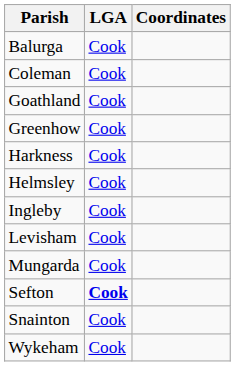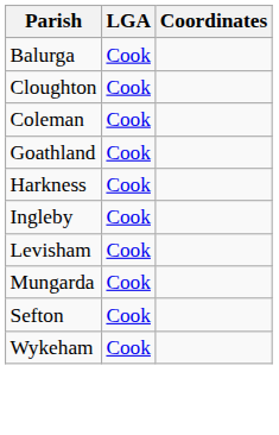 <table class="wikitable sortable">
 <tr>
 <th>Parish</th>
 <th>LGA</th>
 <th>Coordinates</th>
 </tr>
 <tr>
 <td>Balurga</td>
+<td><a href='#'>Cook</a></td>
+<td></td>
+</tr>
+<tr>
+<td>Cloughton</td>
 <td><a href='#'>Cook</a></td>
 <td></td>
 </tr>
 <tr>
 <td>Coleman</td>
 <td><a href='#'>Cook</a></td>
 <td></td>
 </tr>
 <tr>
 <td>Goathland</td>
 <td><a href='#'>Cook</a></td>
 <td></td>
 </tr>
 <tr>
-<td>Greenhow</td>
-<td><a href='#'>Cook</a></td>
-<td></td>
-</tr>
-<tr>
 <td>Harkness</td>
-<td><a href='#'>Cook</a></td>
-<td></td>
-</tr>
-<tr>
-<td>Helmsley</td>
 <td><a href='#'>Cook</a></td>
 <td></td>
 </tr>
 <tr>
 <td>Ingleby</td>
 <td><a href='#'>Cook</a></td>
 <td></td>
 </tr>
 <tr>
 <td>Levisham</td>
 <td><a href='#'>Cook</a></td>
 <td></td>
 </tr>
 <tr>
 <td>Mungarda</td>
 <td><a href='#'>Cook</a></td>
 <td></td>
 </tr>
 <tr>
 <td>Sefton</td>
-<td><strong><a href='#'>Cook</a></strong></td>
-<td></td>
-</tr>
-<tr>
-<td>Snainton</td>
 <td><a href='#'>Cook</a></td>
 <td></td>
 </tr>
 <tr>
 <td>Wykeham</td>
 <td><a href='#'>Cook</a></td>
 <td></td>
 </tr>
 </table>
